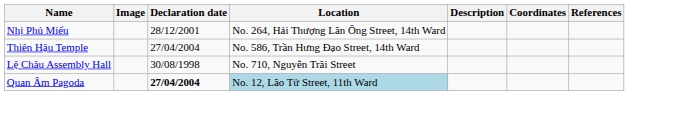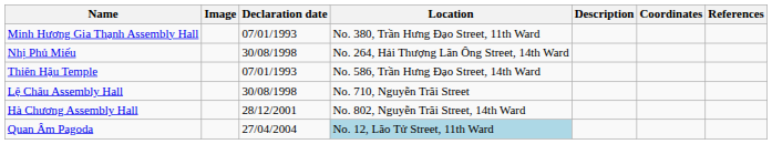 <table class=wikitable>
 <tr>
 <th>Name</th>
 <th>Image</th>
 <th>Declaration date</th>
 <th>Location</th>
 <th>Description</th>
 <th>Coordinates</th>
 <th>References</th>
 </tr>
 <tr>
+<td><a href='#'>Minh Hương Gia Thạnh Assembly Hall</a></td>
+<td></td>
+<td>07/01/1993</td>
+<td>No. 380, Trần Hưng Đạo Street, 11th Ward</td>
+<td></td>
+<td></td>
+<td></td>
+</tr>
+<tr>
 <td><a href='#'>Nhị Phủ Miếu</a></td>
 <td></td>
-<td>28/12/2001</td>
+<td>30/08/1998</td>
 <td>No. 264, Hải Thượng Lãn Ông Street, 14th Ward</td>
 <td></td>
 <td></td>
 <td></td>
 </tr>
 <tr>
 <td><a href='#'>Thiên Hậu Temple</a></td>
 <td></td>
-<td>27/04/2004</td>
+<td>07/01/1993</td>
 <td>No. 586, Trần Hưng Đạo Street, 14th Ward</td>
 <td></td>
 <td></td>
 <td></td>
 </tr>
 <tr>
 <td><a href='#'>Lệ Châu Assembly Hall</a></td>
 <td></td>
 <td>30/08/1998</td>
 <td>No. 710, Nguyễn Trãi Street</td>
 <td></td>
 <td></td>
 <td></td>
 </tr>
 <tr>
+<td><a href='#'>Hà Chương Assembly Hall</a></td>
+<td></td>
+<td>28/12/2001</td>
+<td>No. 802, Nguyễn Trãi Street, 14th Ward</td>
+<td></td>
+<td></td>
+<td></td>
+</tr>
+<tr>
 <td><a href='#'>Quan Âm Pagoda</a></td>
 <td></td>
-<td><strong>27/04/2004</strong></td>
+<td>27/04/2004</td>
 <td style="background: lightblue;">No. 12, Lão Tử Street, 11th Ward</td>
 <td></td>
 <td></td>
 <td></td>
 </tr>
 </table>
